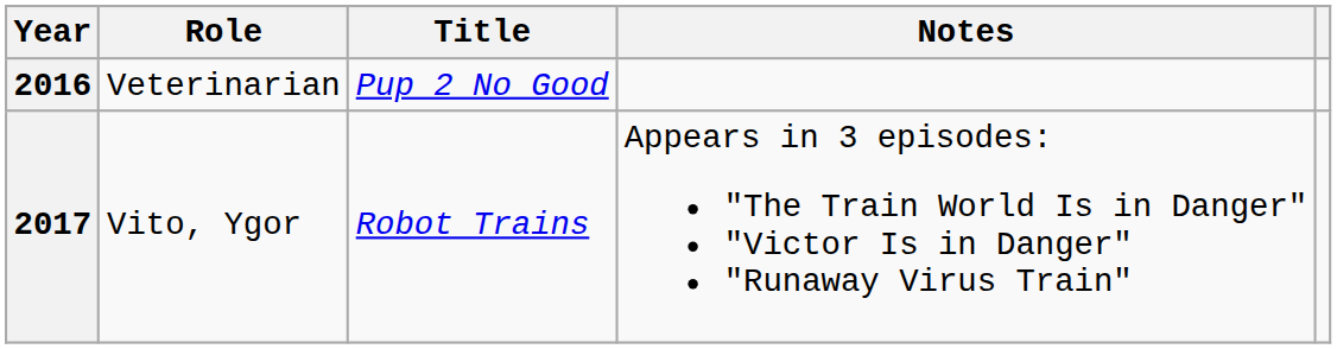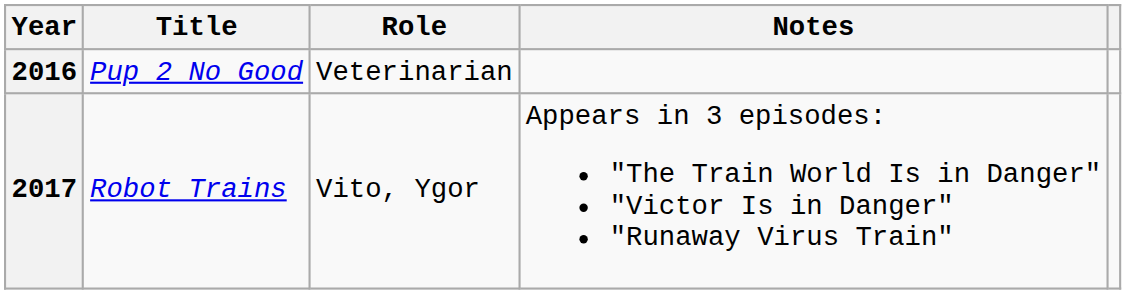 <table class="wikitable sortable plainrowheaders">
 <tr>
 <th scope="col">Year</th>
+<th scope="col">Title</th>
 <th scope="col">Role</th>
-<th scope="col">Title</th>
 <th scope="col" class="unsortable">Notes</th>
 <th scope="col" class="unsortable"></th>
 </tr>
 <tr>
 <th scope="row">2016</th>
+<td><em><a href='#'>Pup 2 No Good</a></em></td>
 <td>Veterinarian</td>
-<td><em><a href='#'>Pup 2 No Good</a></em></td>
 <td></td>
 <td></td>
 </tr>
 <tr>
 <th scope="row">2017</th>
+<td><em><a href='#'>Robot Trains</a></em></td>
 <td>Vito, Ygor</td>
-<td><em><a href='#'>Robot Trains</a></em></td>
 <td>Appears in 3 episodes:<br><ul><li>"The Train World Is in Danger"</li><li>"Victor Is in Danger"</li><li>"Runaway Virus Train"</li></ul></td>
 <td></td>
 </tr>
 </table>
